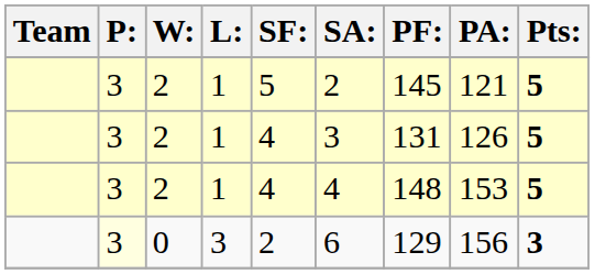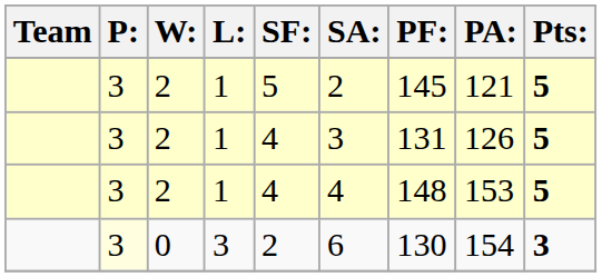 <table class="wikitable">
 <tr>
 <th>Team</th>
 <th>P:</th>
 <th>W:</th>
 <th>L:</th>
 <th>SF:</th>
 <th>SA:</th>
 <th>PF:</th>
 <th>PA:</th>
 <th>Pts:</th>
 </tr>
 <tr valign="top">
 </tr>
 <tr bgcolor="#ffffcc">
 <td></td>
 <td>3</td>
 <td>2</td>
 <td>1</td>
 <td>5</td>
 <td>2</td>
 <td>145</td>
 <td>121</td>
 <td><strong>5</strong></td>
 </tr>
 <tr bgcolor="#ffffcc">
 <td></td>
 <td>3</td>
 <td>2</td>
 <td>1</td>
 <td>4</td>
 <td>3</td>
 <td>131</td>
 <td>126</td>
 <td><strong>5</strong></td>
 </tr>
 <tr bgcolor="#ffffcc">
 <td></td>
 <td>3</td>
 <td>2</td>
 <td>1</td>
 <td>4</td>
 <td>4</td>
 <td>148</td>
 <td>153</td>
 <td><strong>5</strong></td>
 </tr>
 <tr>
 <td></td>
 <td style="background: lightyellow;">3</td>
 <td>0</td>
 <td>3</td>
 <td>2</td>
 <td>6</td>
-<td>129</td>
-<td>156</td>
+<td>130</td>
+<td>154</td>
 <td><strong>3</strong></td>
 </tr>
 <tr>
 </tr>
 </table>
